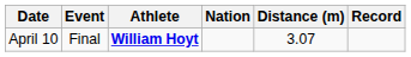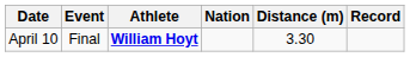 <table class="wikitable sortable" style="text-align:center" style=text-align:center>
 <tr>
 <th>Date</th>
 <th>Event</th>
 <th>Athlete</th>
 <th>Nation</th>
 <th>Distance (m)</th>
 <th>Record</th>
 </tr>
 <tr>
 <td>April 10</td>
 <td>Final</td>
 <td align=left><strong><a href='#'>William Hoyt</a></strong></td>
 <td align=left></td>
-<td>3.07</td>
+<td>3.30</td>
 <td></td>
 </tr>
 </table>
